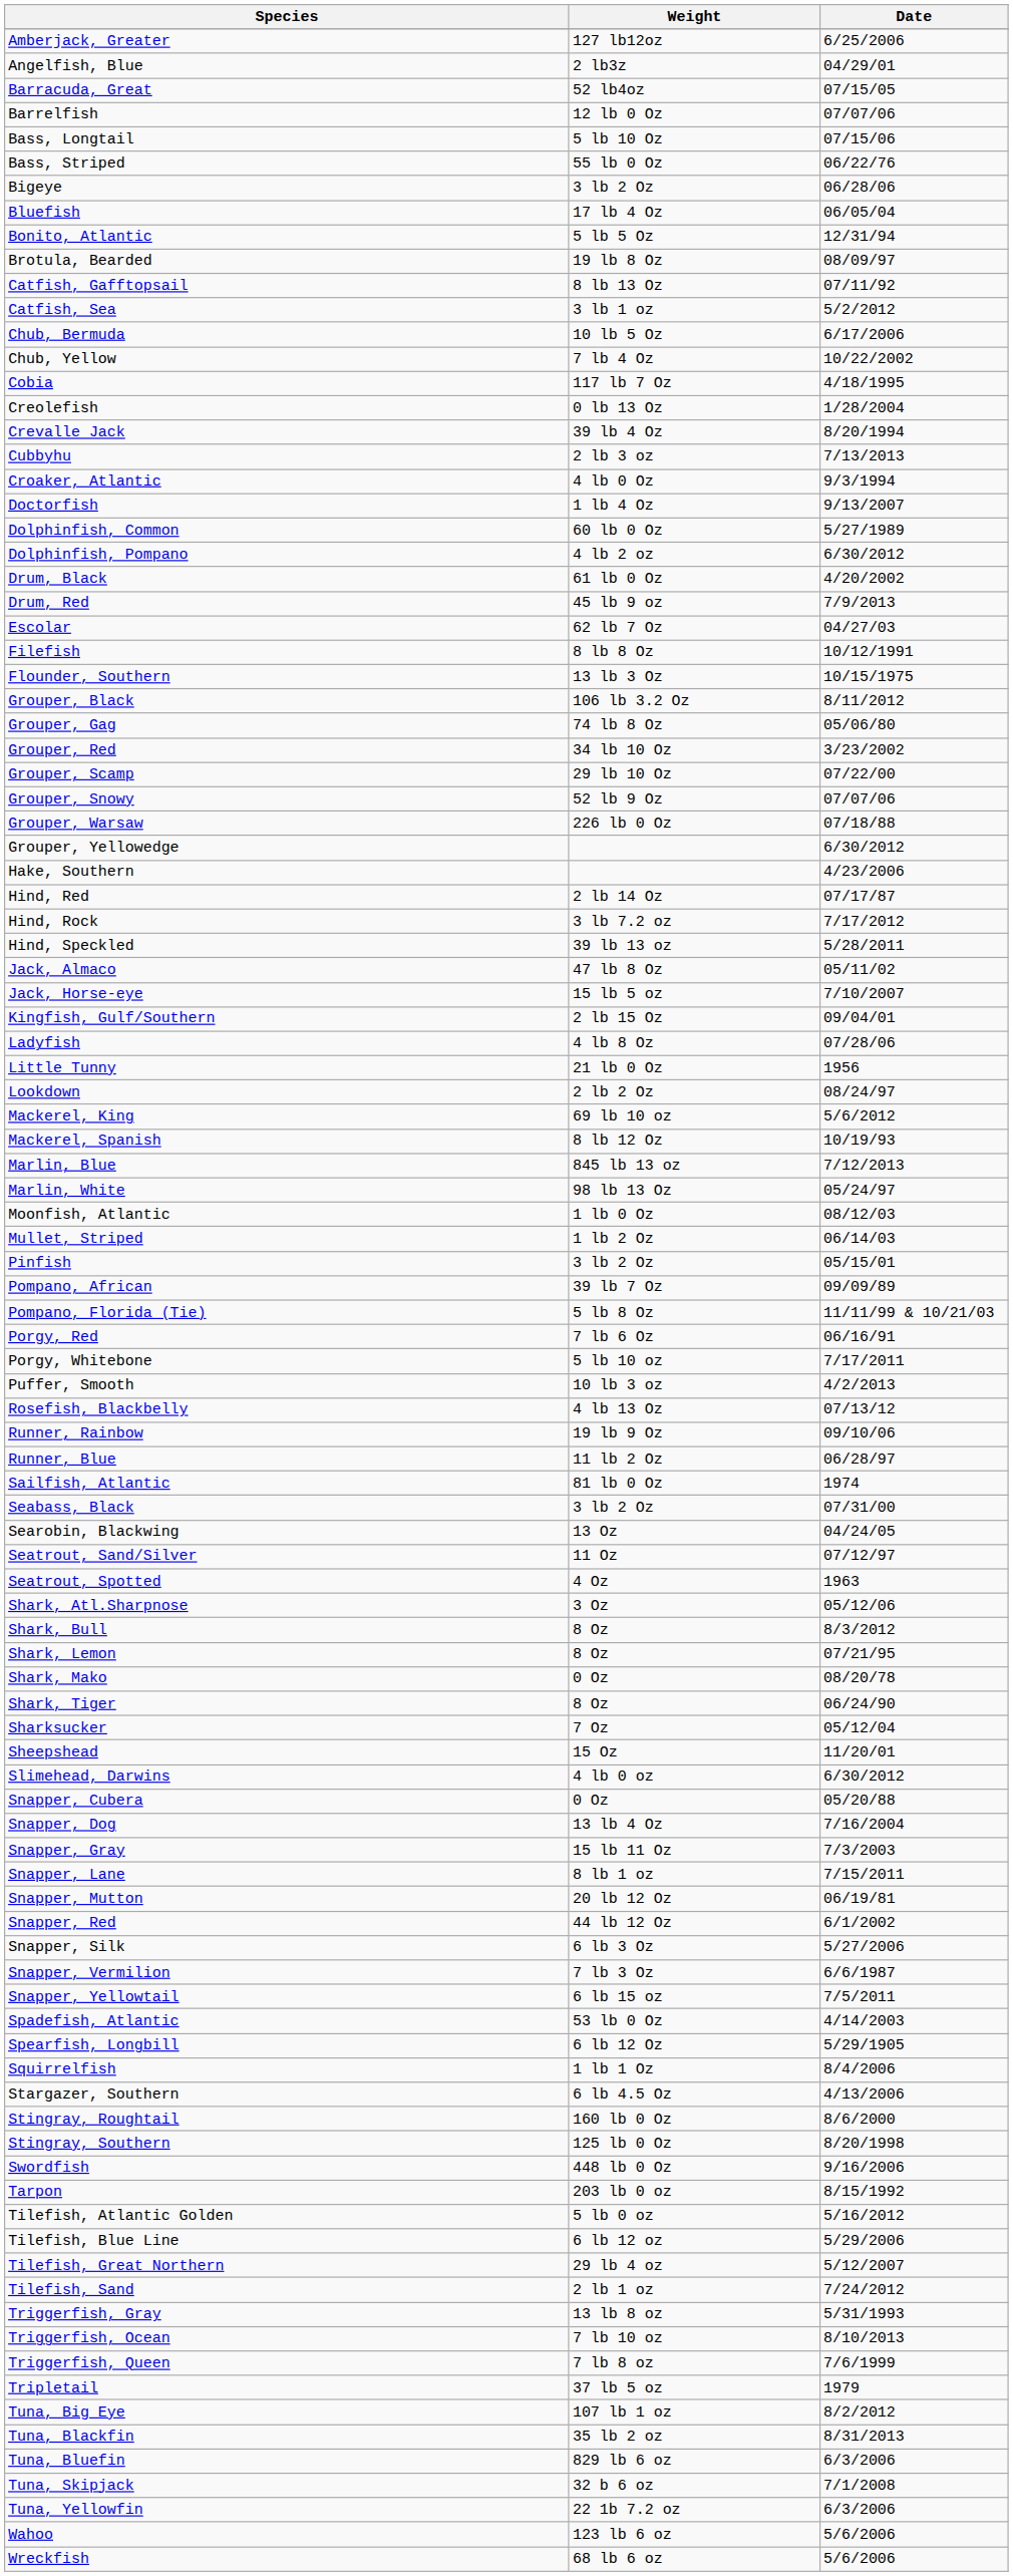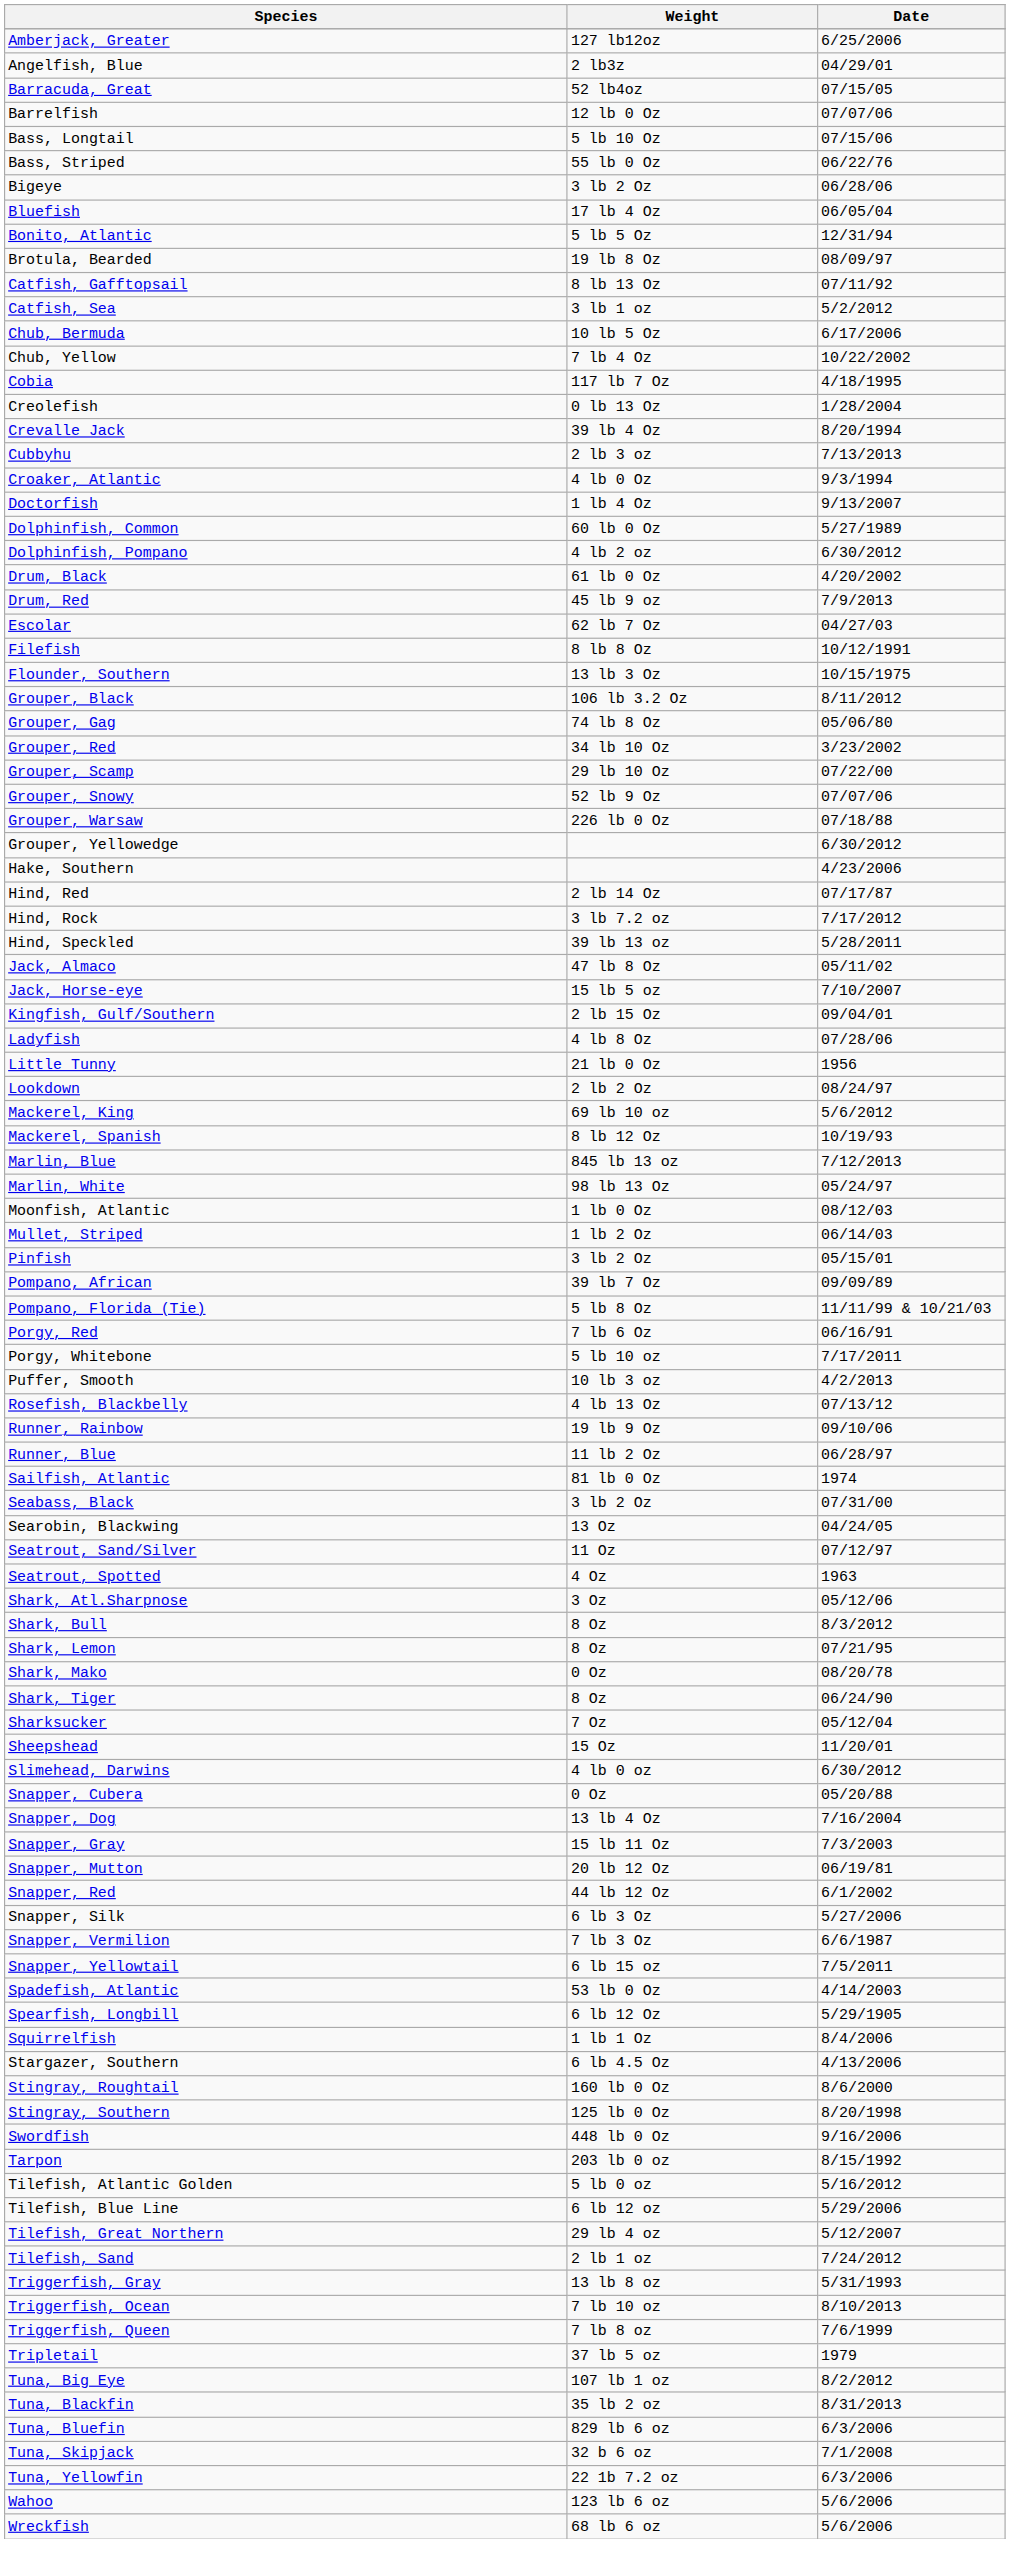 <table class="wikitable">
 <tr>
 <th width=45%>Species</th>
 <th width=20%>Weight</th>
 <th width=15%>Date</th>
 </tr>
 <tr>
 </tr>
 <tr>
 <td><a href='#'>Amberjack, Greater</a></td>
 <td>127 lb12oz</td>
 <td>6/25/2006</td>
 </tr>
 <tr>
 <td>Angelfish, Blue</td>
 <td>2 lb3z</td>
 <td>04/29/01</td>
 </tr>
 <tr>
 <td><a href='#'>Barracuda, Great</a></td>
 <td>52 lb4oz</td>
 <td>07/15/05</td>
 </tr>
 <tr>
 <td>Barrelfish</td>
 <td>12 lb 0 Oz</td>
 <td>07/07/06</td>
 </tr>
 <tr>
 <td>Bass, Longtail</td>
 <td>5 lb 10 Oz</td>
 <td>07/15/06</td>
 </tr>
 <tr>
 <td>Bass, Striped</td>
 <td>55 lb 0 Oz</td>
 <td>06/22/76</td>
 </tr>
 <tr>
 <td>Bigeye</td>
 <td>3 lb 2 Oz</td>
 <td>06/28/06</td>
 </tr>
 <tr>
 <td><a href='#'>Bluefish</a></td>
 <td>17 lb 4 Oz</td>
 <td>06/05/04</td>
 </tr>
 <tr>
 <td><a href='#'>Bonito, Atlantic</a></td>
 <td>5 lb 5 Oz</td>
 <td>12/31/94</td>
 </tr>
 <tr>
 <td>Brotula, Bearded</td>
 <td>19 lb 8 Oz</td>
 <td>08/09/97</td>
 </tr>
 <tr>
 <td><a href='#'>Catfish, Gafftopsail</a></td>
 <td>8 lb 13 Oz</td>
 <td>07/11/92</td>
 </tr>
 <tr>
 <td><a href='#'>Catfish, Sea</a></td>
 <td>3 lb 1 oz</td>
 <td>5/2/2012</td>
 </tr>
 <tr>
 <td><a href='#'>Chub, Bermuda</a></td>
 <td>10 lb 5 Oz</td>
 <td>6/17/2006</td>
 </tr>
 <tr>
 <td>Chub, Yellow</td>
 <td>7 lb 4 Oz</td>
 <td>10/22/2002</td>
 </tr>
 <tr>
 <td><a href='#'>Cobia</a></td>
 <td>117 lb 7 Oz</td>
 <td>4/18/1995</td>
 </tr>
 <tr>
 <td>Creolefish</td>
 <td>0 lb 13 Oz</td>
 <td>1/28/2004</td>
 </tr>
 <tr>
 <td><a href='#'>Crevalle Jack</a></td>
 <td>39 lb 4 Oz</td>
 <td>8/20/1994</td>
 </tr>
 <tr>
 <td><a href='#'>Cubbyhu</a></td>
 <td>2 lb 3 oz</td>
 <td>7/13/2013</td>
 </tr>
 <tr>
 <td><a href='#'>Croaker, Atlantic</a></td>
 <td>4 lb 0 Oz</td>
 <td>9/3/1994</td>
 </tr>
 <tr>
 <td><a href='#'>Doctorfish</a></td>
 <td>1 lb 4 Oz</td>
 <td>9/13/2007</td>
 </tr>
 <tr>
 <td><a href='#'>Dolphinfish, Common</a></td>
 <td>60 lb 0 Oz</td>
 <td>5/27/1989</td>
 </tr>
 <tr>
 <td><a href='#'>Dolphinfish, Pompano</a></td>
 <td>4 lb 2 oz</td>
 <td>6/30/2012</td>
 </tr>
 <tr>
 <td><a href='#'>Drum, Black</a></td>
 <td>61 lb 0 Oz</td>
 <td>4/20/2002</td>
 </tr>
 <tr>
 <td><a href='#'>Drum, Red</a></td>
 <td>45 lb 9 oz</td>
 <td>7/9/2013</td>
 </tr>
 <tr>
 <td><a href='#'>Escolar</a></td>
 <td>62 lb 7 Oz</td>
 <td>04/27/03</td>
 </tr>
 <tr>
 <td><a href='#'>Filefish</a></td>
 <td>8 lb 8 Oz</td>
 <td>10/12/1991</td>
 </tr>
 <tr>
 <td><a href='#'>Flounder, Southern</a></td>
 <td>13 lb 3 Oz</td>
 <td>10/15/1975</td>
 </tr>
 <tr>
 <td><a href='#'>Grouper, Black</a></td>
 <td>106 lb 3.2 Oz</td>
 <td>8/11/2012</td>
 </tr>
 <tr>
 <td><a href='#'>Grouper, Gag</a></td>
 <td>74 lb 8 Oz</td>
 <td>05/06/80</td>
 </tr>
 <tr>
 <td><a href='#'>Grouper, Red</a></td>
 <td>34 lb 10 Oz</td>
 <td>3/23/2002</td>
 </tr>
 <tr>
 <td><a href='#'>Grouper, Scamp</a></td>
 <td>29 lb 10 Oz</td>
 <td>07/22/00</td>
 </tr>
 <tr>
 <td><a href='#'>Grouper, Snowy</a></td>
 <td>52 lb 9 Oz</td>
 <td>07/07/06</td>
 </tr>
 <tr>
 <td><a href='#'>Grouper, Warsaw</a></td>
 <td>226 lb 0 Oz</td>
 <td>07/18/88</td>
 </tr>
 <tr>
 <td>Grouper, Yellowedge</td>
 <td></td>
 <td>6/30/2012</td>
 </tr>
 <tr>
 <td>Hake, Southern</td>
 <td></td>
 <td>4/23/2006</td>
 </tr>
 <tr>
 <td>Hind, Red</td>
 <td>2 lb 14 Oz</td>
 <td>07/17/87</td>
 </tr>
 <tr>
 <td>Hind, Rock</td>
 <td>3 lb 7.2 oz</td>
 <td>7/17/2012</td>
 </tr>
 <tr>
 <td>Hind, Speckled</td>
 <td>39 lb 13 oz</td>
 <td>5/28/2011</td>
 </tr>
 <tr>
 <td><a href='#'>Jack, Almaco</a></td>
 <td>47 lb 8 Oz</td>
 <td>05/11/02</td>
 </tr>
 <tr>
 <td><a href='#'>Jack, Horse-eye</a></td>
 <td>15 lb 5 oz</td>
 <td>7/10/2007</td>
 </tr>
 <tr>
 <td><a href='#'>Kingfish, Gulf/Southern</a></td>
 <td>2 lb 15 Oz</td>
 <td>09/04/01</td>
 </tr>
 <tr>
 <td><a href='#'>Ladyfish</a></td>
 <td>4 lb 8 Oz</td>
 <td>07/28/06</td>
 </tr>
 <tr>
 <td><a href='#'>Little Tunny</a></td>
 <td>21 lb 0 Oz</td>
 <td>1956</td>
 </tr>
 <tr>
 <td><a href='#'>Lookdown</a></td>
 <td>2 lb 2 Oz</td>
 <td>08/24/97</td>
 </tr>
 <tr>
 <td><a href='#'>Mackerel, King</a></td>
 <td>69 lb 10 oz</td>
 <td>5/6/2012</td>
 </tr>
 <tr>
 <td><a href='#'>Mackerel, Spanish</a></td>
 <td>8 lb 12 Oz</td>
 <td>10/19/93</td>
 </tr>
 <tr>
 <td><a href='#'>Marlin, Blue</a></td>
 <td>845 lb 13 oz</td>
 <td>7/12/2013</td>
 </tr>
 <tr>
 <td><a href='#'>Marlin, White</a></td>
 <td>98 lb 13 Oz</td>
 <td>05/24/97</td>
 </tr>
 <tr>
 <td>Moonfish, Atlantic</td>
 <td>1 lb 0 Oz</td>
 <td>08/12/03</td>
 </tr>
 <tr>
 <td><a href='#'>Mullet, Striped</a></td>
 <td>1 lb 2 Oz</td>
 <td>06/14/03</td>
 </tr>
 <tr>
 <td><a href='#'>Pinfish</a></td>
 <td>3 lb 2 Oz</td>
 <td>05/15/01</td>
 </tr>
 <tr>
 <td><a href='#'>Pompano, African</a></td>
 <td>39 lb 7 Oz</td>
 <td>09/09/89</td>
 </tr>
 <tr>
 <td><a href='#'>Pompano, Florida (Tie)</a></td>
 <td>5 lb 8 Oz</td>
 <td>11/11/99 & 10/21/03</td>
 </tr>
 <tr>
 <td><a href='#'>Porgy, Red</a></td>
 <td>7 lb 6 Oz</td>
 <td>06/16/91</td>
 </tr>
 <tr>
 <td>Porgy, Whitebone</td>
 <td>5 lb 10 oz</td>
 <td>7/17/2011</td>
 </tr>
 <tr>
 <td>Puffer, Smooth</td>
 <td>10 lb 3 oz</td>
 <td>4/2/2013</td>
 </tr>
 <tr>
 <td><a href='#'>Rosefish, Blackbelly</a></td>
 <td>4 lb 13 Oz</td>
 <td>07/13/12</td>
 </tr>
 <tr>
 <td><a href='#'>Runner, Rainbow</a></td>
 <td>19 lb 9 Oz</td>
 <td>09/10/06</td>
 </tr>
 <tr>
 <td><a href='#'>Runner, Blue</a></td>
 <td>11 lb 2 Oz</td>
 <td>06/28/97</td>
 </tr>
 <tr>
 <td><a href='#'>Sailfish, Atlantic</a></td>
 <td>81 lb 0 Oz</td>
 <td>1974</td>
 </tr>
 <tr>
 <td><a href='#'>Seabass, Black</a></td>
 <td>3 lb 2 Oz</td>
 <td>07/31/00</td>
 </tr>
 <tr>
 <td>Searobin, Blackwing</td>
 <td>  13 Oz</td>
 <td>04/24/05</td>
 </tr>
 <tr>
 <td><a href='#'>Seatrout, Sand/Silver</a></td>
 <td>  11 Oz</td>
 <td>07/12/97</td>
 </tr>
 <tr>
 <td><a href='#'>Seatrout, Spotted</a></td>
 <td>  4 Oz</td>
 <td>1963</td>
 </tr>
 <tr>
 <td><a href='#'>Shark, Atl.Sharpnose</a></td>
 <td>  3 Oz</td>
 <td>05/12/06</td>
 </tr>
 <tr>
 <td><a href='#'>Shark, Bull</a></td>
 <td>  8 Oz</td>
 <td>8/3/2012</td>
 </tr>
 <tr>
 <td><a href='#'>Shark, Lemon</a></td>
 <td>  8 Oz</td>
 <td>07/21/95</td>
 </tr>
 <tr>
 <td><a href='#'>Shark, Mako</a></td>
 <td>  0 Oz</td>
 <td>08/20/78</td>
 </tr>
 <tr>
 <td><a href='#'>Shark, Tiger</a></td>
 <td>  8 Oz</td>
 <td>06/24/90</td>
 </tr>
 <tr>
 <td><a href='#'>Sharksucker</a></td>
 <td>  7 Oz</td>
 <td>05/12/04</td>
 </tr>
 <tr>
 <td><a href='#'>Sheepshead</a></td>
 <td>  15 Oz</td>
 <td>11/20/01</td>
 </tr>
 <tr>
 <td><a href='#'>Slimehead, Darwins</a></td>
 <td>4 lb 0 oz</td>
 <td>6/30/2012</td>
 </tr>
 <tr>
 <td><a href='#'>Snapper, Cubera</a></td>
 <td>  0 Oz</td>
 <td>05/20/88</td>
 </tr>
 <tr>
 <td><a href='#'>Snapper, Dog</a></td>
 <td>13 lb 4 Oz</td>
 <td>7/16/2004</td>
 </tr>
 <tr>
 <td><a href='#'>Snapper, Gray</a></td>
 <td>15 lb 11 Oz</td>
 <td>7/3/2003</td>
 </tr>
 <tr>
-<td><a href='#'>Snapper, Lane</a></td>
-<td>8 lb 1 oz</td>
-<td>7/15/2011</td>
-</tr>
-<tr>
 <td><a href='#'>Snapper, Mutton</a></td>
 <td>20 lb 12 Oz</td>
 <td>06/19/81</td>
 </tr>
 <tr>
 <td><a href='#'>Snapper, Red</a></td>
 <td>44 lb 12 Oz</td>
 <td>6/1/2002</td>
 </tr>
 <tr>
 <td>Snapper, Silk</td>
 <td>6 lb 3 Oz</td>
 <td>5/27/2006</td>
 </tr>
 <tr>
 <td><a href='#'>Snapper, Vermilion</a></td>
 <td>7 lb 3 Oz</td>
 <td>6/6/1987</td>
 </tr>
 <tr>
 <td><a href='#'>Snapper, Yellowtail</a></td>
 <td>6 lb 15 oz</td>
 <td>7/5/2011</td>
 </tr>
 <tr>
 <td><a href='#'>Spadefish, Atlantic</a></td>
 <td>53 lb 0 Oz</td>
 <td>4/14/2003</td>
 </tr>
 <tr>
 <td><a href='#'>Spearfish, Longbill</a></td>
 <td>6 lb 12 Oz</td>
 <td>5/29/1905</td>
 </tr>
 <tr>
 <td><a href='#'>Squirrelfish</a></td>
 <td>1 lb 1 Oz</td>
 <td>8/4/2006</td>
 </tr>
 <tr>
 <td>Stargazer, Southern</td>
 <td>6 lb 4.5 Oz</td>
 <td>4/13/2006</td>
 </tr>
 <tr>
 <td><a href='#'>Stingray, Roughtail</a></td>
 <td>160 lb 0 Oz</td>
 <td>8/6/2000</td>
 </tr>
 <tr>
 <td><a href='#'>Stingray, Southern</a></td>
 <td>125 lb 0 Oz</td>
 <td>8/20/1998</td>
 </tr>
 <tr>
 <td><a href='#'>Swordfish</a></td>
 <td>448 lb 0 Oz</td>
 <td>9/16/2006</td>
 </tr>
 <tr>
 <td><a href='#'>Tarpon</a></td>
 <td>203 lb 0 oz</td>
 <td>8/15/1992</td>
 </tr>
 <tr>
 <td>Tilefish, Atlantic Golden</td>
 <td>5 lb 0 oz</td>
 <td>5/16/2012</td>
 </tr>
 <tr>
 <td>Tilefish, Blue Line</td>
 <td>6 lb 12 oz</td>
 <td>5/29/2006</td>
 </tr>
 <tr>
 <td><a href='#'>Tilefish, Great Northern</a></td>
 <td>29 lb 4 oz</td>
 <td>5/12/2007</td>
 </tr>
 <tr>
 <td><a href='#'>Tilefish, Sand</a></td>
 <td>2 lb 1 oz</td>
 <td>7/24/2012</td>
 </tr>
 <tr>
 <td><a href='#'>Triggerfish, Gray</a></td>
 <td>13 lb 8 oz</td>
 <td>5/31/1993</td>
 </tr>
 <tr>
 <td><a href='#'>Triggerfish, Ocean</a></td>
 <td>7 lb 10 oz</td>
 <td>8/10/2013</td>
 </tr>
 <tr>
 <td><a href='#'>Triggerfish, Queen</a></td>
 <td>7 lb 8 oz</td>
 <td>7/6/1999</td>
 </tr>
 <tr>
 <td><a href='#'>Tripletail</a></td>
 <td>37 lb 5 oz</td>
 <td>1979</td>
 </tr>
 <tr>
 <td><a href='#'>Tuna, Big Eye</a></td>
 <td>107 lb 1 oz</td>
 <td>8/2/2012</td>
 </tr>
 <tr>
 <td><a href='#'>Tuna, Blackfin</a></td>
 <td>35 lb 2 oz</td>
 <td>8/31/2013</td>
 </tr>
 <tr>
 <td><a href='#'>Tuna, Bluefin</a></td>
 <td>829 lb 6 oz</td>
 <td>6/3/2006</td>
 </tr>
 <tr>
 <td><a href='#'>Tuna, Skipjack</a></td>
 <td>32 b 6 oz</td>
 <td>7/1/2008</td>
 </tr>
 <tr>
 <td><a href='#'>Tuna, Yellowfin</a></td>
 <td>22 1b 7.2 oz</td>
 <td>6/3/2006</td>
 </tr>
 <tr>
 <td><a href='#'>Wahoo</a></td>
 <td>123 lb 6 oz</td>
 <td>5/6/2006</td>
 </tr>
 <tr>
 <td><a href='#'>Wreckfish</a></td>
 <td>68 lb 6 oz</td>
 <td>5/6/2006</td>
 </tr>
 </table>
